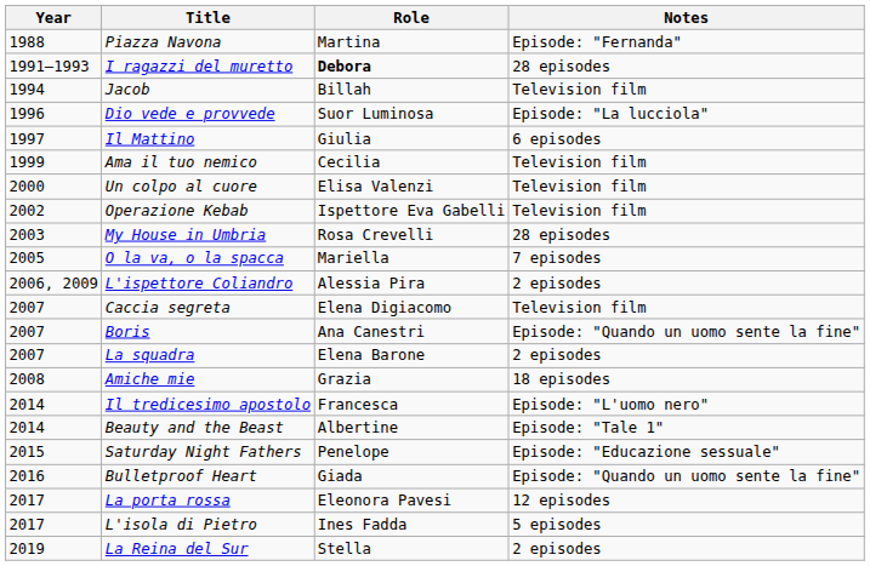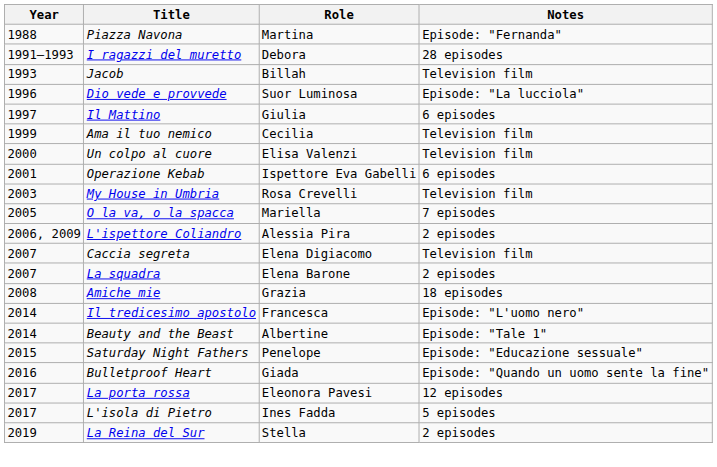 <table class="wikitable sortable">
 <tr>
 <th>Year</th>
 <th>Title</th>
 <th>Role</th>
 <th>Notes</th>
 </tr>
 <tr>
 <td>1988</td>
 <td><em>Piazza Navona</em></td>
 <td>Martina</td>
 <td>Episode: "Fernanda"</td>
 </tr>
 <tr>
 <td>1991–1993</td>
 <td><em><a href='#'>I ragazzi del muretto</a></em></td>
-<td><strong>Debora</strong></td>
+<td>Debora</td>
 <td>28 episodes</td>
 </tr>
 <tr>
-<td>1994</td>
+<td>1993</td>
 <td><em>Jacob</em></td>
 <td>Billah</td>
 <td>Television film</td>
 </tr>
 <tr>
 <td>1996</td>
 <td><em><a href='#'>Dio vede e provvede</a></em></td>
 <td>Suor Luminosa</td>
 <td>Episode: "La lucciola"</td>
 </tr>
 <tr>
 <td>1997</td>
 <td><em><a href='#'>Il Mattino</a></em></td>
 <td>Giulia</td>
 <td>6 episodes</td>
 </tr>
 <tr>
 <td>1999</td>
 <td><em>Ama il tuo nemico</em></td>
 <td>Cecilia</td>
 <td>Television film</td>
 </tr>
 <tr>
 <td>2000</td>
 <td><em>Un colpo al cuore</em></td>
 <td>Elisa Valenzi</td>
 <td>Television film</td>
 </tr>
 <tr>
-<td>2002</td>
+<td>2001</td>
 <td><em>Operazione Kebab</em></td>
 <td>Ispettore Eva Gabelli</td>
-<td>Television film</td>
+<td>6 episodes</td>
 </tr>
 <tr>
 <td>2003</td>
 <td><em><a href='#'>My House in Umbria</a></em></td>
 <td>Rosa Crevelli</td>
-<td>28 episodes</td>
+<td>Television film</td>
 </tr>
 <tr>
 <td>2005</td>
 <td><em><a href='#'>O la va, o la spacca</a></em></td>
 <td>Mariella</td>
 <td>7 episodes</td>
 </tr>
 <tr>
 <td>2006, 2009</td>
 <td><em><a href='#'>L'ispettore Coliandro</a></em></td>
 <td>Alessia Pira</td>
 <td>2 episodes</td>
 </tr>
 <tr>
 <td>2007</td>
 <td><em>Caccia segreta</em></td>
 <td>Elena Digiacomo</td>
 <td>Television film</td>
-</tr>
-<tr>
-<td>2007</td>
-<td><a href='#'><em>Boris</em></a></td>
-<td>Ana Canestri</td>
-<td>Episode: "Quando un uomo sente la fine"</td>
 </tr>
 <tr>
 <td>2007</td>
 <td><em><a href='#'>La squadra</a></em></td>
 <td>Elena Barone</td>
 <td>2 episodes</td>
 </tr>
 <tr>
 <td>2008</td>
 <td><em><a href='#'>Amiche mie</a></em></td>
 <td>Grazia</td>
 <td>18 episodes</td>
 </tr>
 <tr>
 <td>2014</td>
 <td><em><a href='#'>Il tredicesimo apostolo</a></em></td>
 <td>Francesca</td>
 <td>Episode: "L'uomo nero"</td>
 </tr>
 <tr>
 <td>2014</td>
 <td><em>Beauty and the Beast</em></td>
 <td>Albertine</td>
 <td>Episode: "Tale 1"</td>
 </tr>
 <tr>
 <td>2015</td>
 <td><em>Saturday Night Fathers</em></td>
 <td>Penelope</td>
 <td>Episode: "Educazione sessuale"</td>
 </tr>
 <tr>
 <td>2016</td>
 <td><em>Bulletproof Heart</em></td>
 <td>Giada</td>
 <td>Episode: "Quando un uomo sente la fine"</td>
 </tr>
 <tr>
 <td>2017</td>
 <td><em><a href='#'>La porta rossa</a></em></td>
 <td>Eleonora Pavesi</td>
 <td>12 episodes</td>
 </tr>
 <tr>
 <td>2017</td>
 <td><em>L'isola di Pietro</em></td>
 <td>Ines Fadda</td>
 <td>5 episodes</td>
 </tr>
 <tr>
 <td>2019</td>
 <td><a href='#'><em>La Reina del Sur</em></a></td>
 <td>Stella</td>
 <td>2 episodes</td>
 </tr>
 </table>
